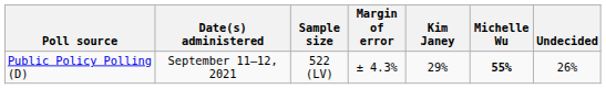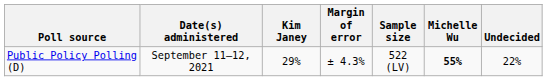 <table class="wikitable" style="font-size:90%;text-align:center;">
 <tr valign=bottom>
 <th>Poll source</th>
 <th>Date(s)<br>administered</th>
+<th style="width:60px;">Kim<br>Janey</th>
+<th>Margin<br>of error</th>
 <th>Sample<br>size</th>
-<th>Margin<br>of error</th>
-<th style="width:60px;">Kim<br>Janey</th>
 <th style="width:60px;">Michelle<br>Wu</th>
 <th>Undecided</th>
 </tr>
 <tr>
 <td style="text-align:left;"><a href='#'>Public Policy Polling</a> (D)</td>
 <td>September 11–12, 2021</td>
+<td>29%</td>
+<td>± 4.3%</td>
 <td>522 (LV)</td>
-<td>± 4.3%</td>
-<td>29%</td>
 <td><strong>55%</strong></td>
-<td>26%</td>
+<td>22%</td>
 </tr>
 </table>
